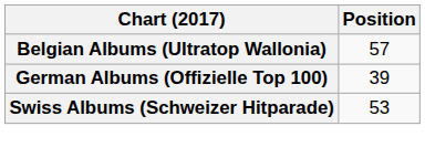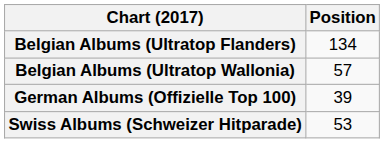 <table class="wikitable plainrowheaders sortable" style="text-align:center">
 <tr>
 <th scope="col">Chart (2017)</th>
 <th scope="col">Position</th>
+</tr>
+<tr>
+<th scope="row">Belgian Albums (Ultratop Flanders)</th>
+<td>134</td>
 </tr>
 <tr>
 <th scope="row">Belgian Albums (Ultratop Wallonia)</th>
 <td>57</td>
 </tr>
 <tr>
 <th scope="row">German Albums (Offizielle Top 100)</th>
 <td>39</td>
 </tr>
 <tr>
 <th scope="row">Swiss Albums (Schweizer Hitparade)</th>
 <td>53</td>
 </tr>
 </table>
